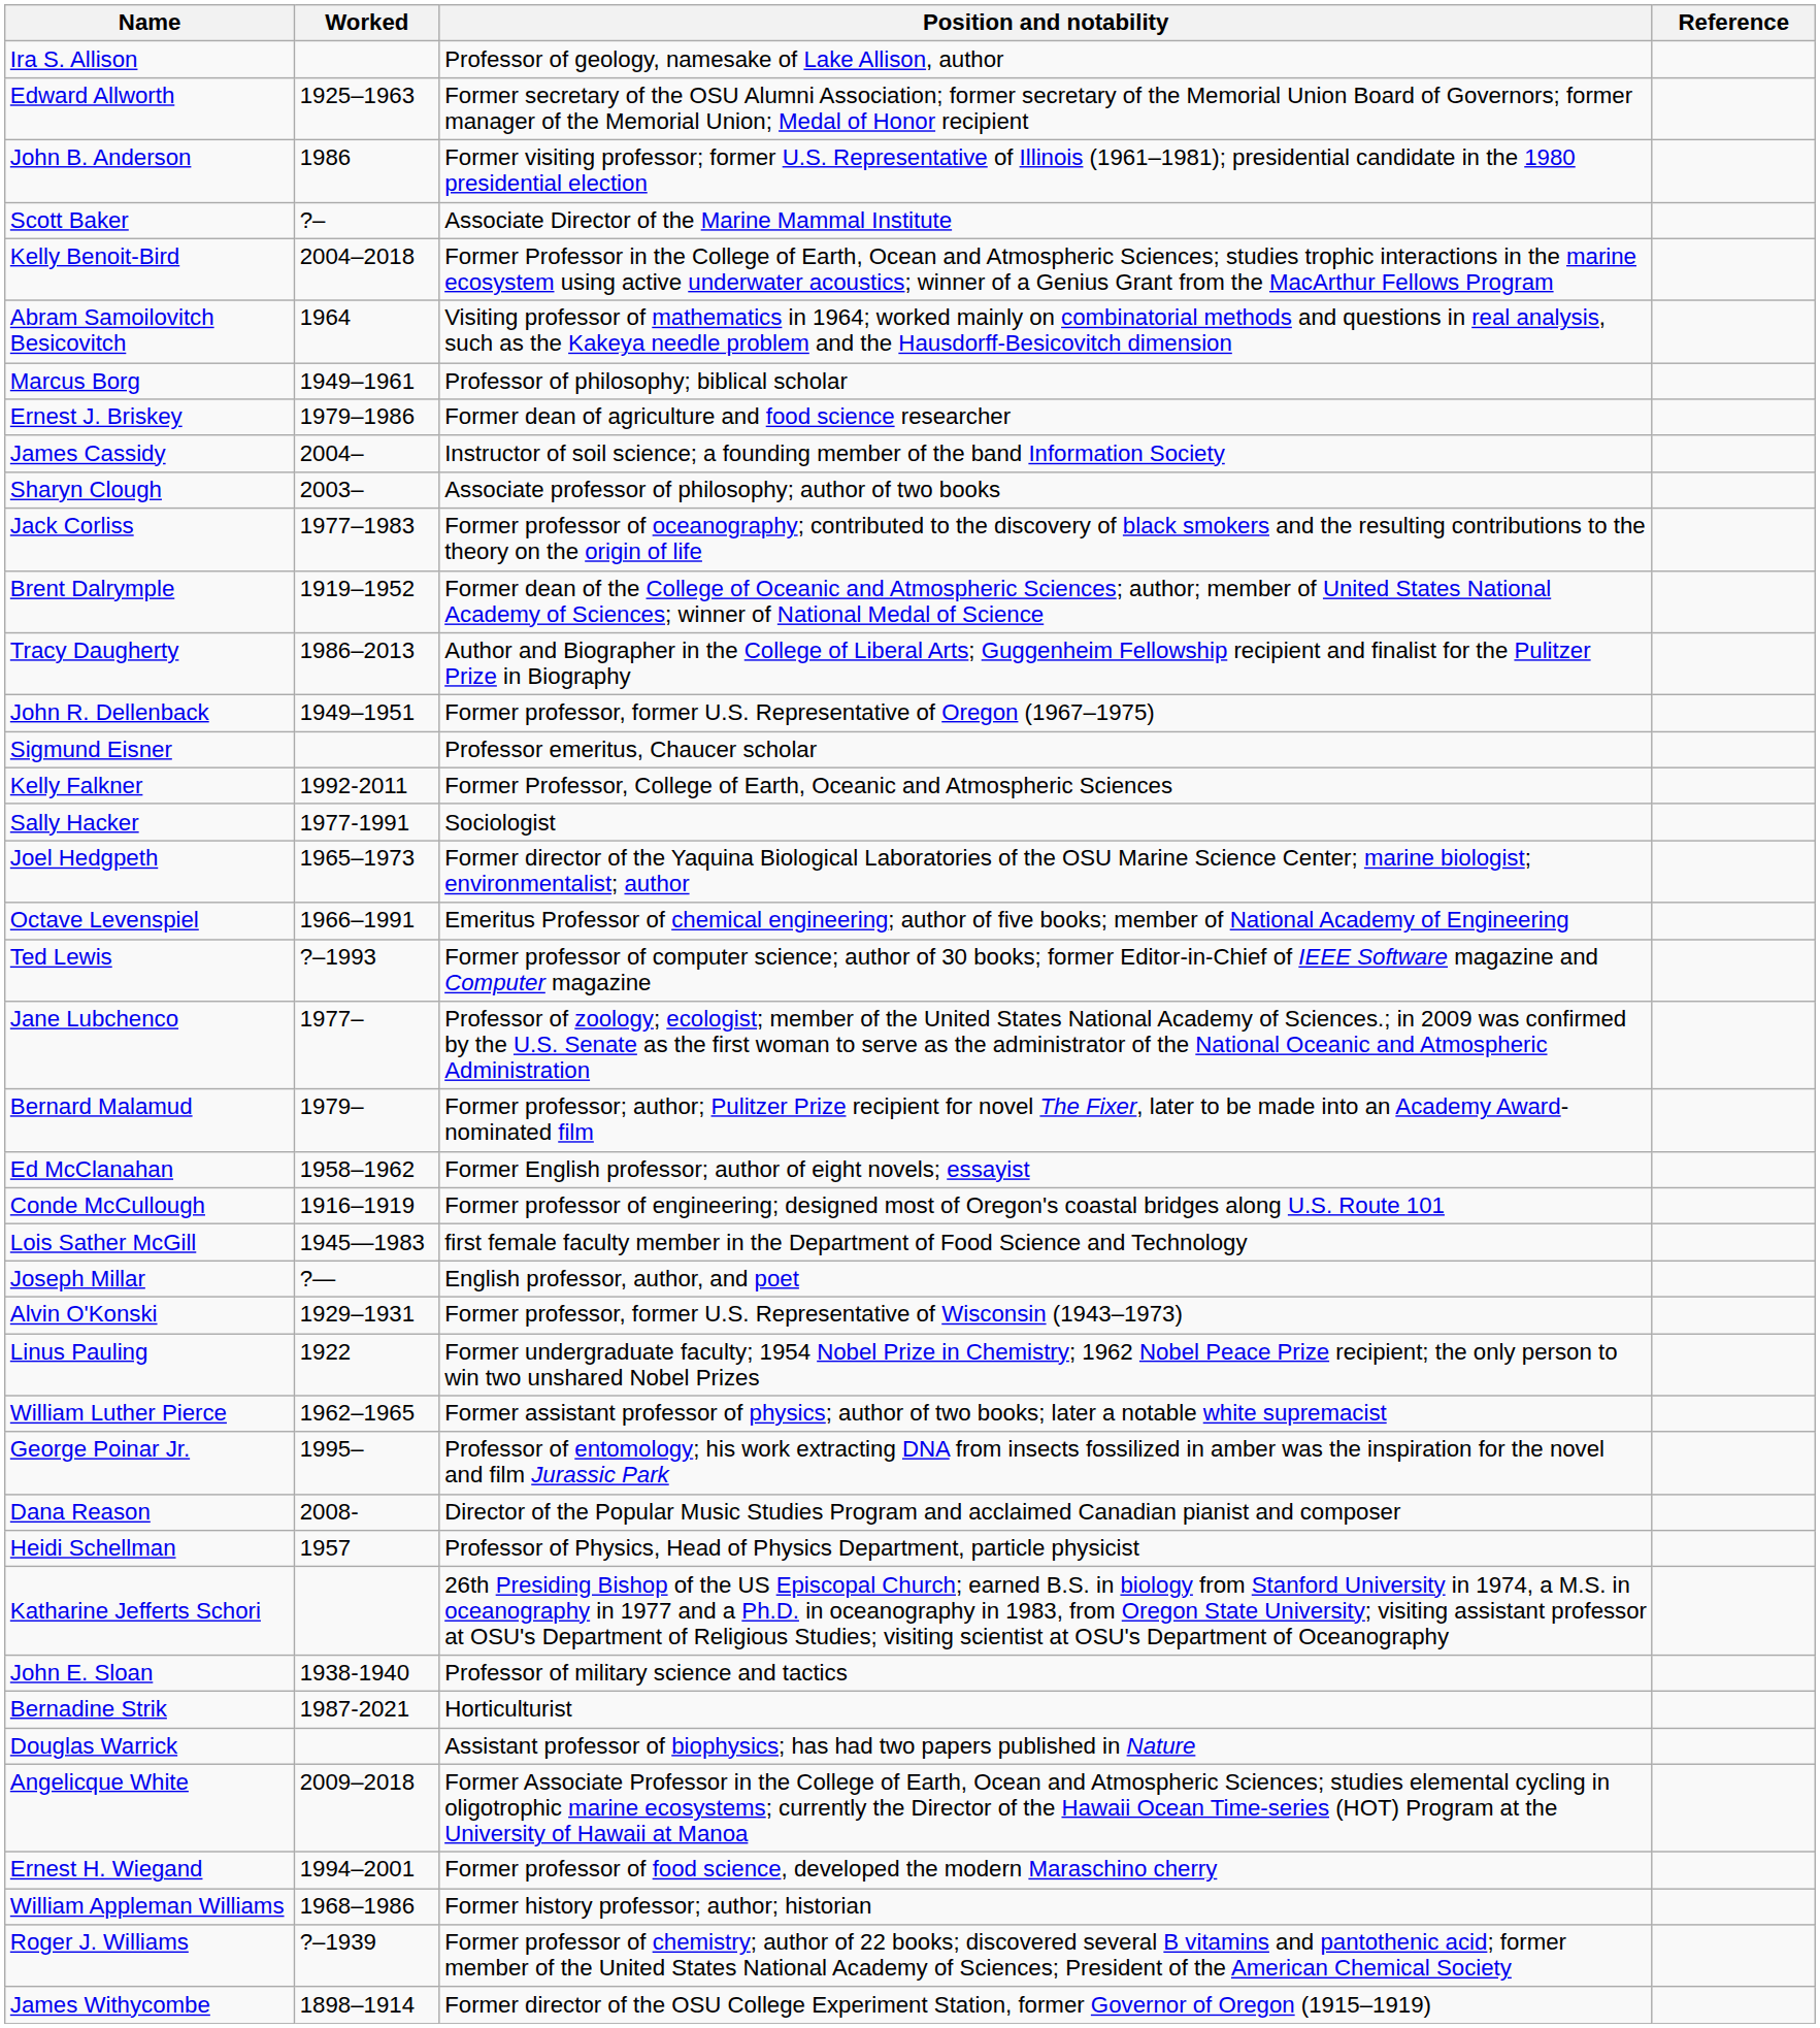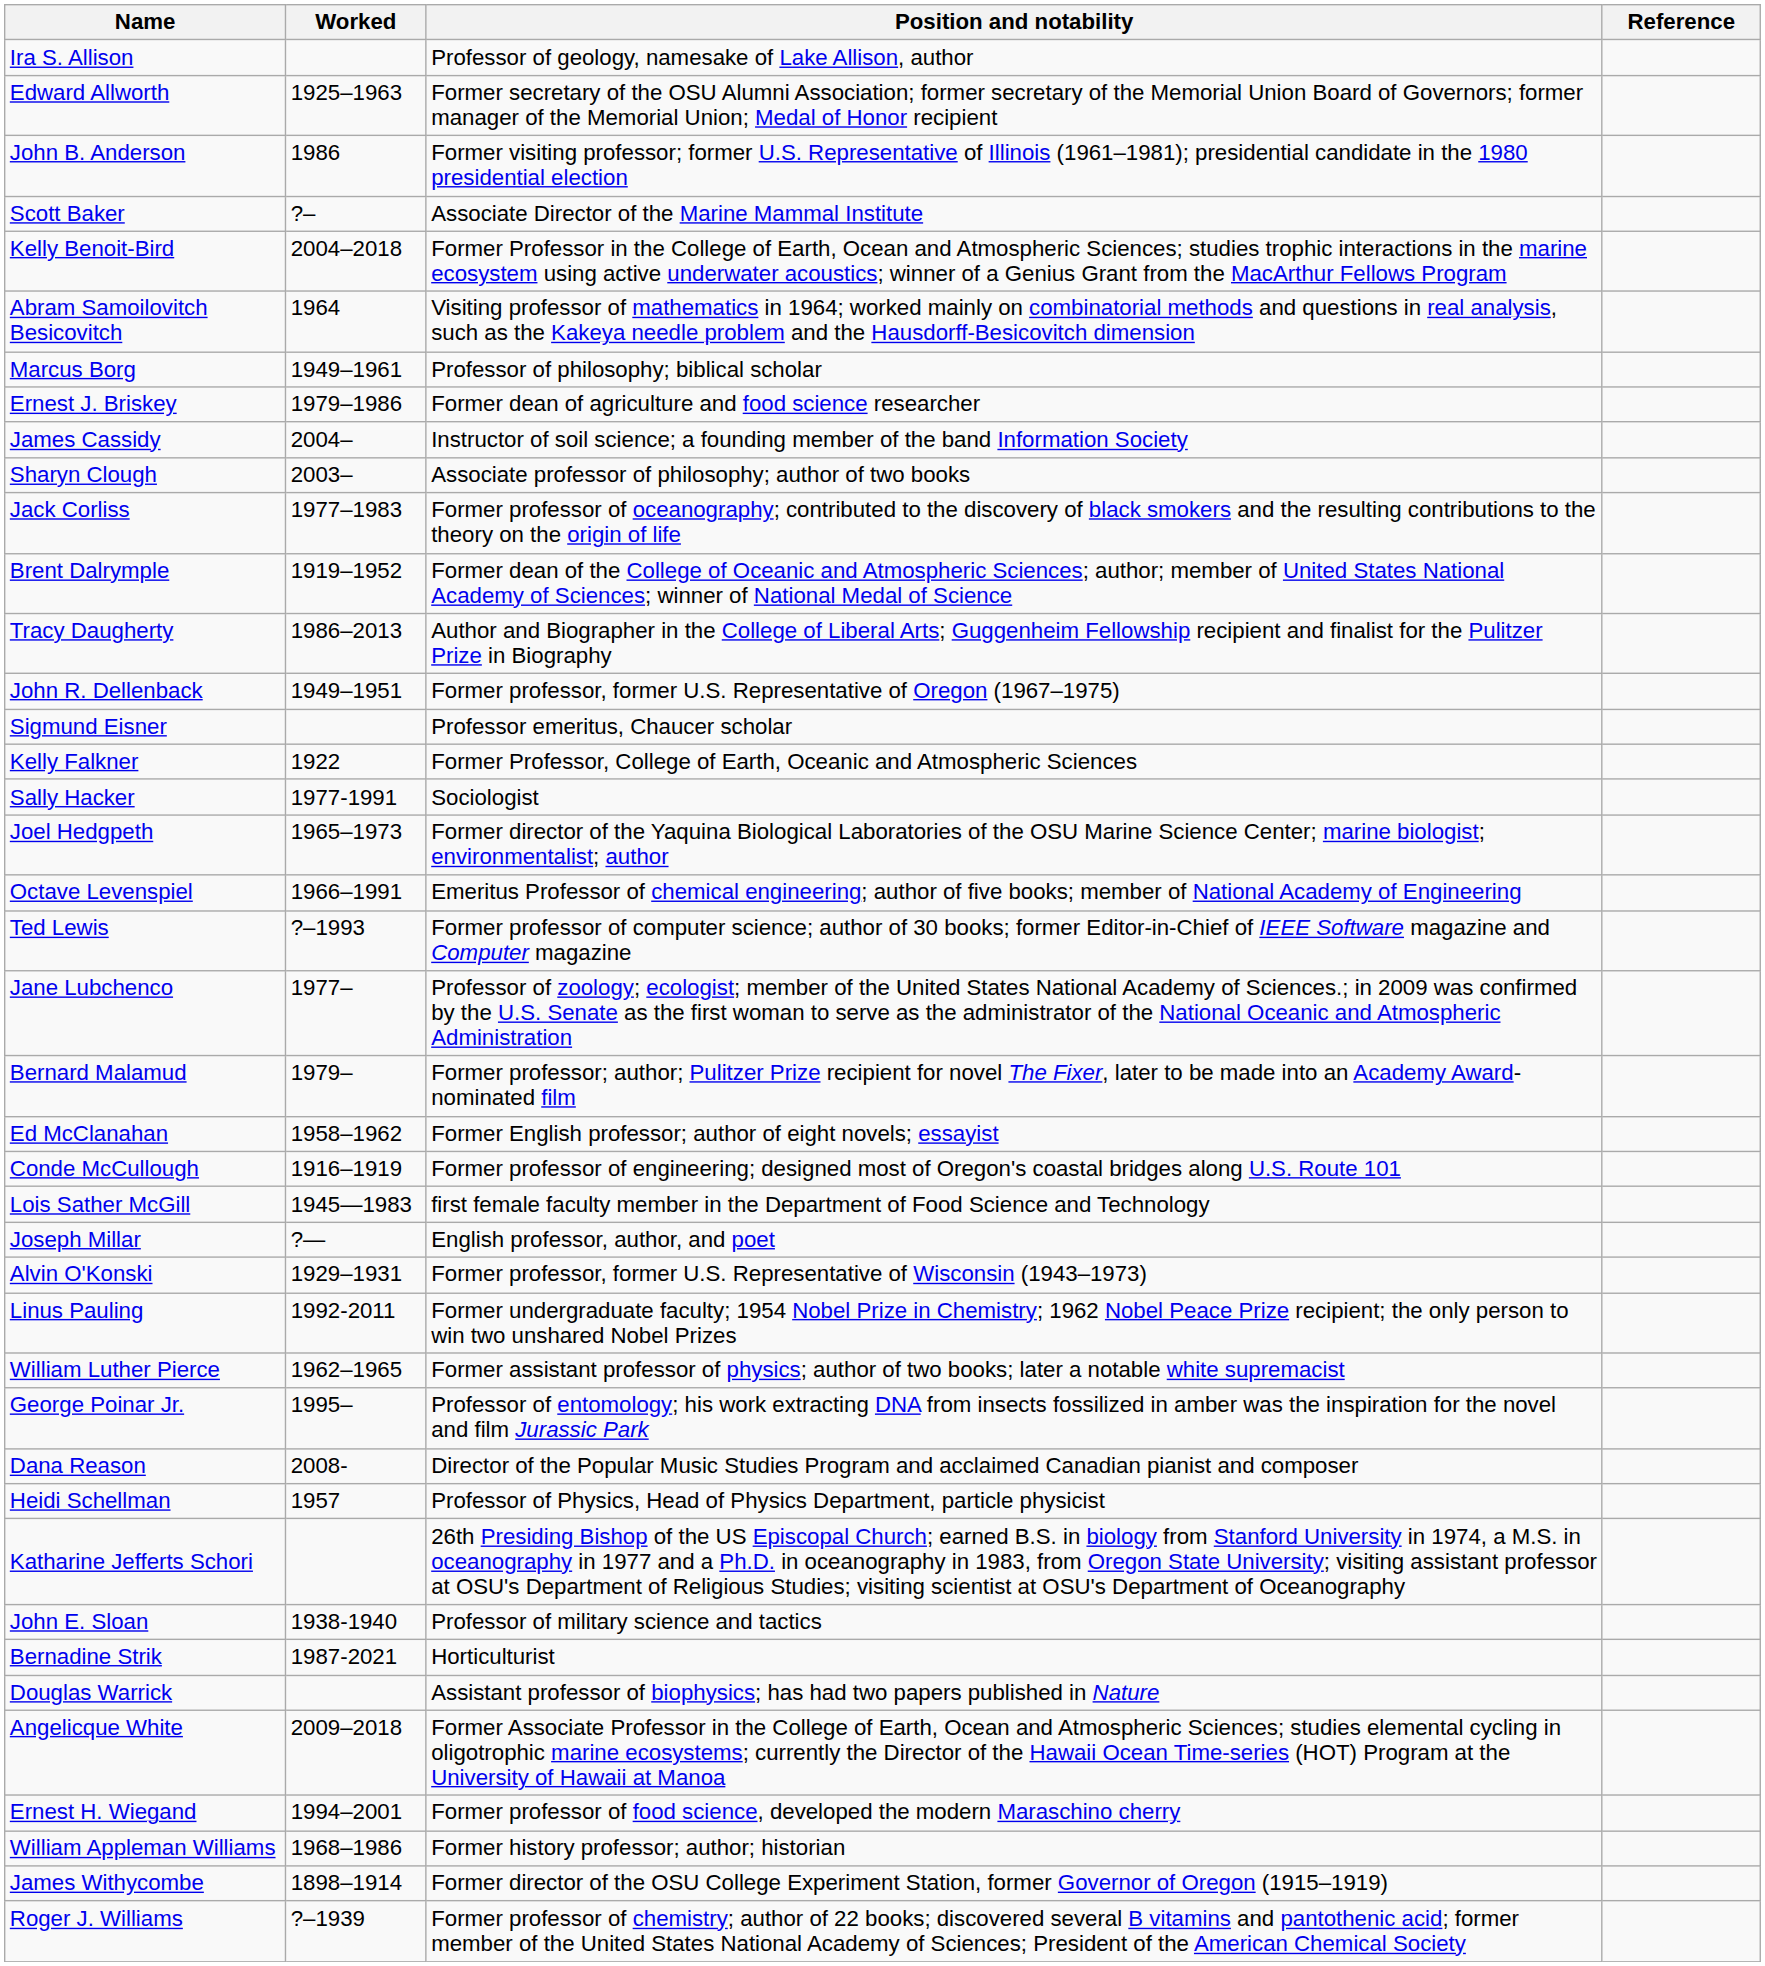 <table class="wikitable sortable" style="width:100%">
 <tr>
 <th width="*">Name</th>
 <th width="8%">Worked</th>
 <th width="67%">Position and notability</th>
 <th width="9%" class="unsortable">Reference</th>
 </tr>
 <tr>
 <td><a href='#'>Ira S. Allison</a></td>
 <td></td>
 <td>Professor of geology, namesake of <a href='#'>Lake Allison</a>, author</td>
 <td></td>
 </tr>
 <tr valign="top">
 <td><a href='#'>Edward Allworth</a></td>
 <td>1925–1963</td>
 <td>Former secretary of the OSU Alumni Association; former secretary of the Memorial Union Board of Governors; former manager of the Memorial Union; <a href='#'>Medal of Honor</a> recipient</td>
 <td></td>
 </tr>
 <tr valign="top">
 <td><a href='#'>John B. Anderson</a></td>
 <td>1986</td>
 <td>Former visiting professor; former <a href='#'>U.S. Representative</a> of <a href='#'>Illinois</a> (1961–1981); presidential candidate in the <a href='#'>1980 presidential election</a></td>
 <td></td>
 </tr>
 <tr valign="top">
 <td><a href='#'>Scott Baker</a></td>
 <td>?–</td>
 <td>Associate Director of the <a href='#'>Marine Mammal Institute</a></td>
 <td></td>
 </tr>
 <tr valign="top">
 <td><a href='#'>Kelly Benoit-Bird</a></td>
 <td>2004–2018</td>
 <td>Former Professor in the College of Earth, Ocean and Atmospheric Sciences; studies trophic interactions in the <a href='#'>marine ecosystem</a> using active <a href='#'>underwater acoustics</a>; winner of a Genius Grant from the <a href='#'>MacArthur Fellows Program</a></td>
 <td></td>
 </tr>
 <tr valign="top">
 <td><a href='#'>Abram Samoilovitch Besicovitch</a></td>
 <td>1964</td>
 <td>Visiting professor of <a href='#'>mathematics</a> in 1964; worked mainly on <a href='#'>combinatorial methods</a> and questions in <a href='#'>real analysis</a>, such as the <a href='#'>Kakeya needle problem</a> and the <a href='#'>Hausdorff-Besicovitch dimension</a></td>
 <td></td>
 </tr>
 <tr valign="top">
 <td><a href='#'>Marcus Borg</a></td>
 <td>1949–1961</td>
 <td>Professor of philosophy; biblical scholar</td>
 <td></td>
 </tr>
 <tr valign="top">
 <td><a href='#'>Ernest J. Briskey</a></td>
 <td>1979–1986</td>
 <td>Former dean of agriculture and <a href='#'>food science</a> researcher</td>
 <td></td>
 </tr>
 <tr valign="top">
 <td><a href='#'>James Cassidy</a></td>
 <td>2004–</td>
 <td>Instructor of soil science; a founding member of the band <a href='#'>Information Society</a></td>
 <td></td>
 </tr>
 <tr valign="top">
 <td><a href='#'>Sharyn Clough</a></td>
 <td>2003–</td>
 <td>Associate professor of philosophy; author of two books</td>
 <td></td>
 </tr>
 <tr valign="top">
 <td><a href='#'>Jack Corliss</a></td>
 <td>1977–1983</td>
 <td>Former professor of <a href='#'>oceanography</a>; contributed to the discovery of <a href='#'>black smokers</a> and the resulting contributions to the theory on the <a href='#'>origin of life</a></td>
 <td></td>
 </tr>
 <tr valign="top">
 <td><a href='#'>Brent Dalrymple</a></td>
 <td>1919–1952</td>
 <td>Former dean of the <a href='#'>College of Oceanic and Atmospheric Sciences</a>; author; member of <a href='#'>United States National Academy of Sciences</a>; winner of <a href='#'>National Medal of Science</a></td>
 <td></td>
 </tr>
 <tr valign="top">
 <td><a href='#'>Tracy Daugherty</a></td>
 <td>1986–2013</td>
 <td>Author and Biographer in the <a href='#'>College of Liberal Arts</a>; <a href='#'>Guggenheim Fellowship</a> recipient and finalist for the <a href='#'>Pulitzer Prize</a> in Biography</td>
 <td></td>
 </tr>
 <tr valign="top">
 <td><a href='#'>John R. Dellenback</a></td>
 <td>1949–1951</td>
 <td>Former professor, former U.S. Representative of <a href='#'>Oregon</a> (1967–1975)</td>
 <td></td>
 </tr>
 <tr valign="top">
 <td><a href='#'>Sigmund Eisner</a></td>
 <td></td>
 <td>Professor emeritus, Chaucer scholar</td>
 <td></td>
 </tr>
 <tr valign="top">
 <td><a href='#'>Kelly Falkner</a></td>
-<td>1992-2011</td>
+<td>1922</td>
 <td>Former Professor, College of Earth, Oceanic and Atmospheric Sciences</td>
 <td></td>
 </tr>
 <tr valign="top">
 <td><a href='#'>Sally Hacker</a></td>
 <td>1977-1991</td>
 <td>Sociologist</td>
 <td></td>
 </tr>
 <tr valign="top">
 <td><a href='#'>Joel Hedgpeth</a></td>
 <td>1965–1973</td>
 <td>Former director of the Yaquina Biological Laboratories of the OSU Marine Science Center; <a href='#'>marine biologist</a>; <a href='#'>environmentalist</a>; <a href='#'>author</a></td>
 <td></td>
 </tr>
 <tr valign="top">
 <td><a href='#'>Octave Levenspiel</a></td>
 <td>1966–1991</td>
 <td>Emeritus Professor of <a href='#'>chemical engineering</a>; author of five books; member of <a href='#'>National Academy of Engineering</a></td>
 <td></td>
 </tr>
 <tr valign="top">
 <td><a href='#'>Ted Lewis</a></td>
 <td>?–1993</td>
 <td>Former professor of computer science; author of 30 books; former Editor-in-Chief of <em><a href='#'>IEEE Software</a></em> magazine and <em><a href='#'>Computer</a></em> magazine</td>
 <td></td>
 </tr>
 <tr valign="top">
 <td><a href='#'>Jane Lubchenco</a></td>
 <td>1977–</td>
 <td>Professor of <a href='#'>zoology</a>; <a href='#'>ecologist</a>; member of the United States National Academy of Sciences.; in 2009 was confirmed by the <a href='#'>U.S. Senate</a> as the first woman to serve as the administrator of the <a href='#'>National Oceanic and Atmospheric Administration</a></td>
 <td></td>
 </tr>
 <tr valign="top">
 <td><a href='#'>Bernard Malamud</a></td>
 <td>1979–</td>
 <td>Former professor; author; <a href='#'>Pulitzer Prize</a> recipient for novel <em><a href='#'>The Fixer</a></em>, later to be made into an <a href='#'>Academy Award</a>-nominated <a href='#'>film</a></td>
 <td></td>
 </tr>
 <tr valign="top">
 <td><a href='#'>Ed McClanahan</a></td>
 <td>1958–1962</td>
 <td>Former English professor; author of eight novels; <a href='#'>essayist</a></td>
 <td></td>
 </tr>
 <tr valign="top">
 <td><a href='#'>Conde McCullough</a></td>
 <td>1916–1919</td>
 <td>Former professor of engineering; designed most of Oregon's coastal bridges along <a href='#'>U.S. Route 101</a></td>
 <td></td>
 </tr>
 <tr valign="top">
 <td><a href='#'>Lois Sather McGill</a></td>
 <td>1945—1983</td>
 <td>first female faculty member in the Department of Food Science and Technology</td>
 <td></td>
 </tr>
 <tr valign="top">
 <td><a href='#'>Joseph Millar</a></td>
 <td>?—</td>
 <td>English professor, author, and <a href='#'>poet</a></td>
 <td></td>
 </tr>
 <tr valign="top">
 <td><a href='#'>Alvin O'Konski</a></td>
 <td>1929–1931</td>
 <td>Former professor, former U.S. Representative of <a href='#'>Wisconsin</a> (1943–1973)</td>
 <td></td>
 </tr>
 <tr valign="top">
 <td><a href='#'>Linus Pauling</a></td>
-<td>1922</td>
+<td>1992-2011</td>
 <td>Former undergraduate faculty; 1954 <a href='#'>Nobel Prize in Chemistry</a>; 1962 <a href='#'>Nobel Peace Prize</a> recipient; the only person to win two unshared Nobel Prizes</td>
 <td></td>
 </tr>
 <tr valign="top">
 <td><a href='#'>William Luther Pierce</a></td>
 <td>1962–1965</td>
 <td>Former assistant professor of <a href='#'>physics</a>; author of two books; later a notable <a href='#'>white supremacist</a></td>
 <td></td>
 </tr>
 <tr valign="top">
 <td><a href='#'>George Poinar Jr.</a></td>
 <td>1995–</td>
 <td>Professor of <a href='#'>entomology</a>; his work extracting <a href='#'>DNA</a> from insects fossilized in amber was the inspiration for the novel and film <em><a href='#'>Jurassic Park</a></em></td>
 <td></td>
 </tr>
 <tr>
 <td><a href='#'>Dana Reason</a></td>
 <td>2008-</td>
 <td>Director of the Popular Music Studies Program and acclaimed Canadian pianist and composer</td>
 <td></td>
 </tr>
 <tr>
 <td><a href='#'>Heidi Schellman</a></td>
 <td>1957</td>
 <td>Professor of Physics, Head of Physics Department, particle physicist</td>
 <td></td>
 </tr>
 <tr>
 <td><a href='#'>Katharine Jefferts Schori</a></td>
 <td></td>
 <td>26th <a href='#'>Presiding Bishop</a> of the US <a href='#'>Episcopal Church</a>; earned B.S. in <a href='#'>biology</a> from <a href='#'>Stanford University</a> in 1974, a M.S. in <a href='#'>oceanography</a> in 1977 and a <a href='#'>Ph.D.</a> in oceanography in 1983, from <a href='#'>Oregon State University</a>; visiting assistant professor at OSU's Department of Religious Studies; visiting scientist at OSU's Department of Oceanography</td>
 <td></td>
 </tr>
 <tr>
 <td><a href='#'>John E. Sloan</a></td>
 <td>1938-1940</td>
 <td>Professor of military science and tactics</td>
 <td></td>
 </tr>
 <tr>
 <td><a href='#'>Bernadine Strik</a></td>
 <td>1987-2021</td>
 <td>Horticulturist</td>
 <td></td>
 </tr>
 <tr valign="top">
 <td><a href='#'>Douglas Warrick</a></td>
 <td></td>
 <td>Assistant professor of <a href='#'>biophysics</a>; has had two papers published in <em><a href='#'>Nature</a></em></td>
 <td></td>
 </tr>
 <tr valign="top">
 <td><a href='#'>Angelicque White</a></td>
 <td>2009–2018</td>
 <td>Former Associate Professor in the College of Earth, Ocean and Atmospheric Sciences; studies elemental cycling in oligotrophic <a href='#'>marine ecosystems</a>; currently the Director of the <a href='#'>Hawaii Ocean Time-series</a> (HOT) Program at the <a href='#'>University of Hawaii at Manoa</a></td>
 <td></td>
 </tr>
 <tr valign="top">
 <td><a href='#'>Ernest H. Wiegand</a></td>
 <td>1994–2001</td>
 <td>Former professor of <a href='#'>food science</a>, developed the modern <a href='#'>Maraschino cherry</a></td>
 <td></td>
 </tr>
 <tr valign="top">
 <td><a href='#'>William Appleman Williams</a></td>
 <td>1968–1986</td>
 <td>Former history professor; author; historian</td>
 <td></td>
 </tr>
 <tr valign="top">
+<td><a href='#'>James Withycombe</a></td>
+<td>1898–1914</td>
+<td>Former director of the OSU College Experiment Station, former <a href='#'>Governor of Oregon</a> (1915–1919)</td>
+<td></td>
+</tr>
+<tr valign="top">
 <td><a href='#'>Roger J. Williams</a></td>
 <td>?–1939</td>
 <td>Former professor of <a href='#'>chemistry</a>; author of 22 books; discovered several <a href='#'>B vitamins</a> and <a href='#'>pantothenic acid</a>; former member of the United States National Academy of Sciences; President of the <a href='#'>American Chemical Society</a></td>
 <td></td>
 </tr>
-<tr valign="top">
-<td><a href='#'>James Withycombe</a></td>
-<td>1898–1914</td>
-<td>Former director of the OSU College Experiment Station, former <a href='#'>Governor of Oregon</a> (1915–1919)</td>
-<td></td>
-</tr>
 </table>
